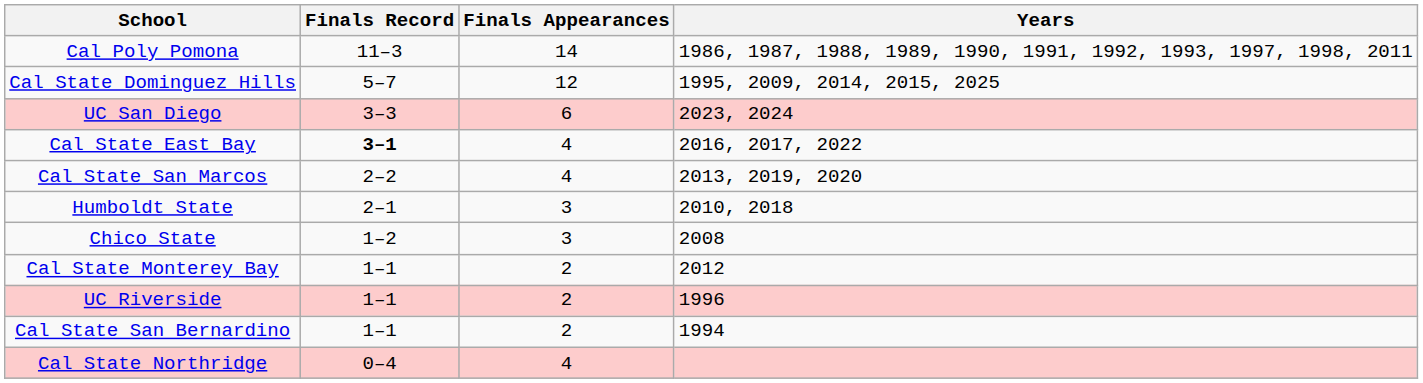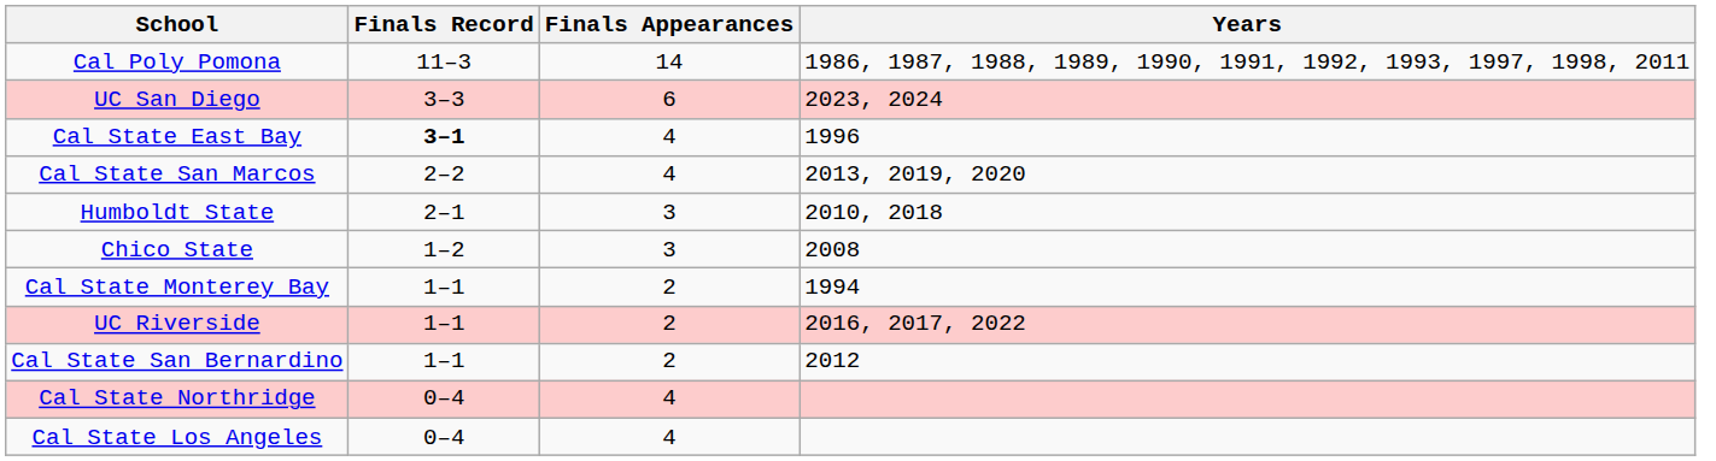 <table class="wikitable sortable" style="text-align:center;">
 <tr>
 <th>School</th>
 <th>Finals Record</th>
 <th>Finals Appearances</th>
 <th class=unsortable>Years</th>
 </tr>
 <tr>
 <td><a href='#'>Cal Poly Pomona</a></td>
 <td>11–3</td>
 <td>14</td>
 <td align=left>1986, 1987, 1988, 1989, 1990, 1991, 1992, 1993, 1997, 1998, 2011</td>
 </tr>
-<tr>
-<td><a href='#'>Cal State Dominguez Hills</a></td>
-<td>5–7</td>
-<td>12</td>
-<td align=left>1995, 2009, 2014, 2015, 2025</td>
-</tr>
 <tr bgcolor=#fdcccc>
 <td><a href='#'>UC San Diego</a></td>
 <td>3–3</td>
 <td>6</td>
 <td align=left>2023, 2024</td>
 </tr>
 <tr>
 <td><a href='#'>Cal State East Bay</a></td>
 <td><strong>3–1</strong></td>
 <td>4</td>
-<td align=left>2016, 2017, 2022</td>
+<td align=left>1996</td>
 </tr>
 <tr>
 <td><a href='#'>Cal State San Marcos</a></td>
 <td>2–2</td>
 <td>4</td>
 <td align=left>2013, 2019, 2020</td>
 </tr>
 <tr>
 <td><a href='#'>Humboldt State</a></td>
 <td>2–1</td>
 <td>3</td>
 <td align=left>2010, 2018</td>
 </tr>
 <tr>
 <td><a href='#'>Chico State</a></td>
 <td>1–2</td>
 <td>3</td>
 <td align=left>2008</td>
 </tr>
 <tr>
 <td><a href='#'>Cal State Monterey Bay</a></td>
 <td>1–1</td>
 <td>2</td>
-<td align=left>2012</td>
+<td align=left>1994</td>
 </tr>
 <tr bgcolor=#fdcccc>
 <td><a href='#'>UC Riverside</a></td>
 <td>1–1</td>
 <td>2</td>
-<td align=left>1996</td>
+<td align=left>2016, 2017, 2022</td>
 </tr>
 <tr>
 <td><a href='#'>Cal State San Bernardino</a></td>
 <td>1–1</td>
 <td>2</td>
-<td align=left>1994</td>
+<td align=left>2012</td>
 </tr>
 <tr bgcolor=#fdcccc>
 <td><a href='#'>Cal State Northridge</a></td>
 <td>0–4</td>
 <td>4</td>
 <td align=left></td>
 </tr>
+<tr>
+<td><a href='#'>Cal State Los Angeles</a></td>
+<td>0–4</td>
+<td>4</td>
+<td align=left></td>
+</tr>
 </table>
